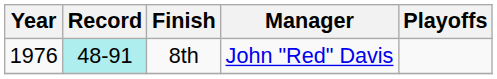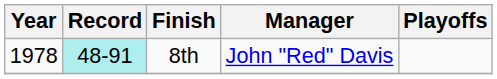 <table class="wikitable">
 <tr>
 <th>Year</th>
 <th>Record</th>
 <th>Finish</th>
 <th>Manager</th>
 <th>Playoffs</th>
 </tr>
 <tr align=center>
-<td>1976</td>
+<td>1978</td>
 <td style="background: paleturquoise;">48-91</td>
 <td>8th</td>
 <td><a href='#'>John "Red" Davis</a></td>
 <td></td>
 </tr>
 <tr align=center>
 </tr>
 </table>
